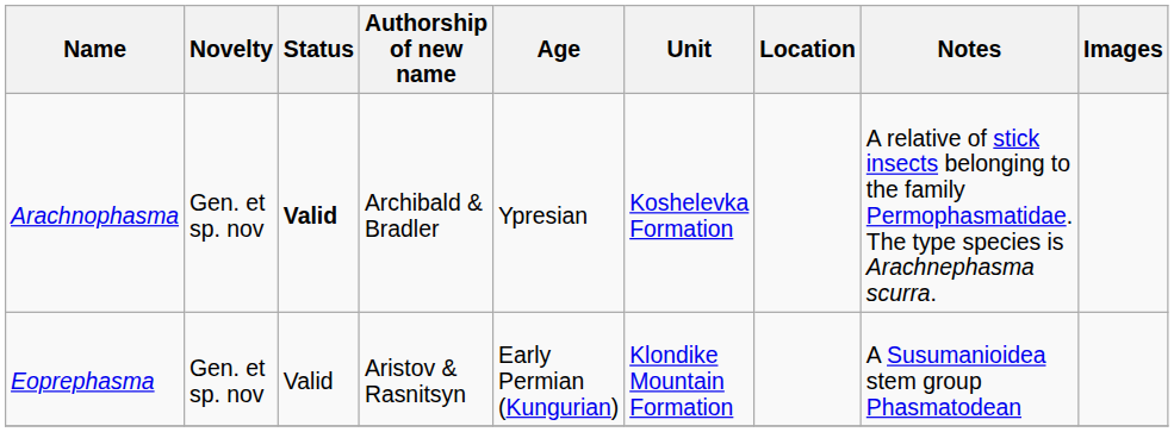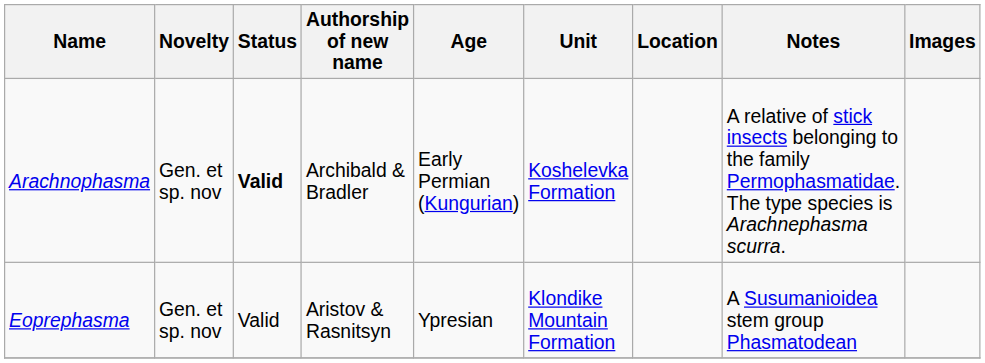 <table class="wikitable sortable" align="center" width="100%">
 <tr>
 <th>Name</th>
 <th>Novelty</th>
 <th>Status</th>
 <th>Authorship of new name</th>
 <th>Age</th>
 <th>Unit</th>
 <th>Location</th>
 <th>Notes</th>
 <th>Images</th>
 </tr>
 <tr>
 <td><br><em><a href='#'>Arachnophasma</a></em></td>
 <td><br>Gen. et sp. nov</td>
 <td><strong><br>Valid</strong></td>
 <td><br>Archibald & Bradler</td>
-<td><br>Ypresian</td>
+<td><br>Early Permian (<a href='#'>Kungurian</a>)</td>
 <td><br><a href='#'>Koshelevka Formation</a></td>
 <td><br></td>
 <td><br>A relative of <a href='#'>stick insects</a> belonging to the family <a href='#'>Permophasmatidae</a>. The type species is <em>Arachnephasma scurra</em>.</td>
 <td></td>
 </tr>
 <tr>
 <td><br><em><a href='#'>Eoprephasma</a></em></td>
 <td><br>Gen. et sp. nov</td>
 <td><br>Valid</td>
 <td><br>Aristov & Rasnitsyn</td>
-<td><br>Early Permian (<a href='#'>Kungurian</a>)</td>
+<td><br>Ypresian</td>
 <td><br><a href='#'>Klondike Mountain Formation</a></td>
 <td><br></td>
 <td><br>A <a href='#'>Susumanioidea</a> stem group <a href='#'>Phasmatodean</a></td>
 <td></td>
 </tr>
 <tr>
 </tr>
 </table>
